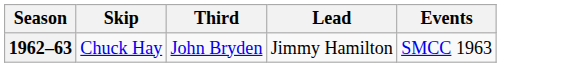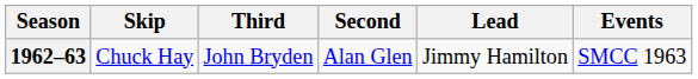 <table class="wikitable">
 <tr>
 <th scope="col">Season</th>
 <th scope="col">Skip</th>
 <th scope="col">Third</th>
+<th scope="col">Second</th>
 <th scope="col">Lead</th>
 <th scope="col">Events</th>
 </tr>
 <tr>
 <th scope="row">1962–63</th>
 <td><a href='#'>Chuck Hay</a></td>
 <td><a href='#'>John Bryden</a></td>
+<td><a href='#'>Alan Glen</a></td>
 <td>Jimmy Hamilton</td>
 <td><a href='#'>SMCC</a> 1963 <br> </td>
 </tr>
 </table>
